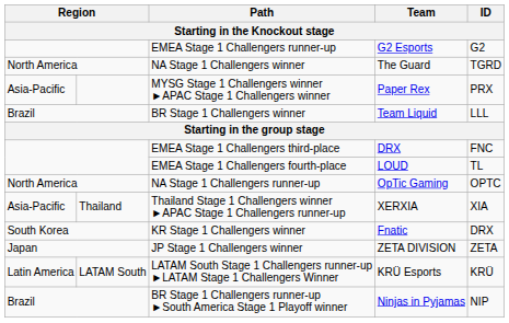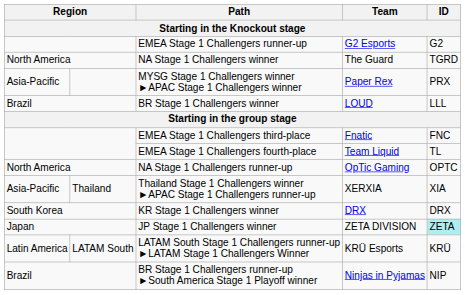 <table class="wikitable" style="white-space:nowrap">
 <tr>
 <th colspan="2">Region</th>
 <th>Path</th>
 <th>Team</th>
 <th>ID</th>
 </tr>
 <tr>
 <th colspan="5">Starting in the Knockout stage</th>
 </tr>
 <tr>
 <td colspan="2" title="Europe, Middle East, Africa"></td>
 <td>EMEA Stage 1 Challengers runner-up</td>
 <td><a href='#'>G2 Esports</a></td>
 <td>G2</td>
 </tr>
 <tr>
 <td colspan="2">North America</td>
 <td>NA Stage 1 Challengers winner</td>
 <td>The Guard</td>
 <td>TGRD</td>
 </tr>
 <tr>
 <td title="Asia-Pacific">Asia-Pacific</td>
 <td></td>
 <td>MYSG Stage 1 Challengers winner<br>►APAC Stage 1 Challengers winner</td>
 <td><a href='#'>Paper Rex</a></td>
 <td>PRX</td>
 </tr>
 <tr>
 <td colspan="2" title="Latin America">Brazil</td>
 <td>BR Stage 1 Challengers winner</td>
-<td><a href='#'>Team Liquid</a></td>
+<td><a href='#'>LOUD</a></td>
 <td>LLL</td>
 </tr>
 <tr>
 <th colspan="5">Starting in the group stage</th>
 </tr>
 <tr>
 <td colspan="2" rowspan="2"></td>
 <td>EMEA Stage 1 Challengers third-place</td>
-<td><a href='#'>DRX</a></td>
+<td><a href='#'>Fnatic</a></td>
 <td>FNC</td>
 </tr>
 <tr>
 <td>EMEA Stage 1 Challengers fourth-place</td>
-<td><a href='#'>LOUD</a></td>
+<td><a href='#'>Team Liquid</a></td>
 <td>TL</td>
 </tr>
 <tr>
 <td colspan="2">North America</td>
 <td>NA Stage 1 Challengers runner-up</td>
 <td><a href='#'>OpTic Gaming</a></td>
 <td>OPTC</td>
 </tr>
 <tr>
 <td>Asia-Pacific</td>
 <td>Thailand</td>
 <td>Thailand Stage 1 Challengers winner<br>►APAC Stage 1 Challengers runner-up</td>
 <td>XERXIA</td>
 <td>XIA</td>
 </tr>
 <tr>
 <td colspan="2">South Korea</td>
 <td>KR Stage 1 Challengers winner</td>
-<td><a href='#'>Fnatic</a></td>
+<td><a href='#'>DRX</a></td>
 <td>DRX</td>
 </tr>
 <tr>
 <td colspan="2">Japan</td>
 <td>JP Stage 1 Challengers winner</td>
 <td>ZETA DIVISION</td>
-<td>ZETA</td>
+<td style="background: paleturquoise;">ZETA</td>
 </tr>
 <tr>
 <td>Latin America</td>
 <td>LATAM South</td>
 <td>LATAM South Stage 1 Challengers runner-up<br>►LATAM Stage 1 Challengers Winner</td>
 <td>KRÜ Esports</td>
 <td>KRÜ</td>
 </tr>
 <tr>
 <td colspan="2">Brazil</td>
 <td>BR Stage 1 Challengers runner-up<br>►South America Stage 1 Playoff winner</td>
 <td><a href='#'>Ninjas in Pyjamas</a></td>
 <td>NIP</td>
 </tr>
 </table>
